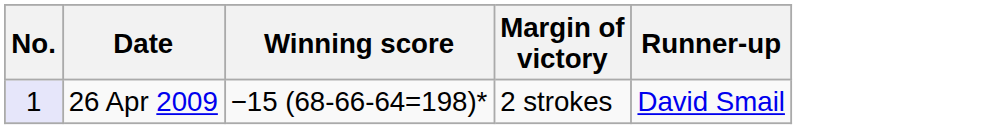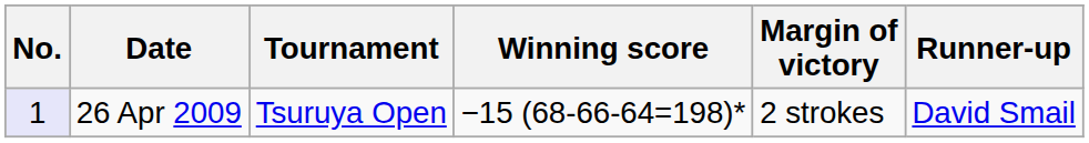 <table class="wikitable" style="font-size:95%;">
 <tr>
 <th>No.</th>
 <th>Date</th>
+<th>Tournament</th>
 <th>Winning score</th>
 <th>Margin of<br>victory</th>
 <th>Runner-up</th>
 </tr>
 <tr>
 <td align=center style="background: lavender;">1</td>
 <td align=right>26 Apr <a href='#'>2009</a></td>
+<td><a href='#'>Tsuruya Open</a></td>
 <td>−15 (68-66-64=198)*</td>
 <td>2 strokes</td>
 <td> <a href='#'>David Smail</a></td>
 </tr>
 </table>
